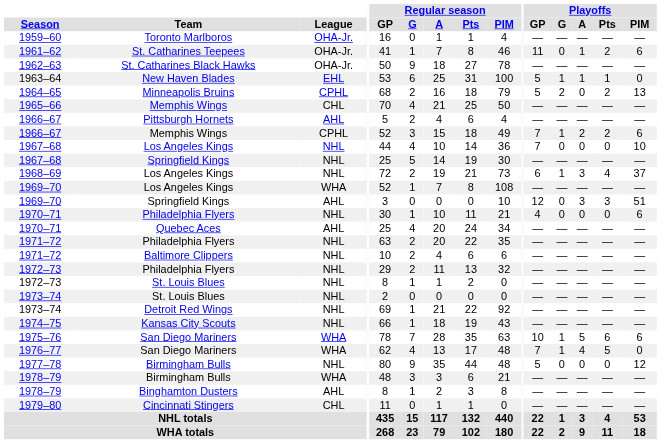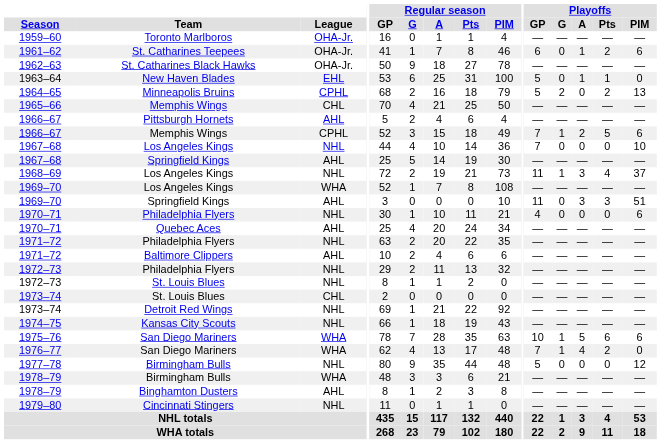 <table border="0" cellpadding="1" cellspacing="0" style="text-align:center; width:60em">
 <tr bgcolor="#e0e0e0">
 <th colspan="3" bgcolor="#ffffff"></th>
 <th rowspan="100" bgcolor="#ffffff"></th>
 <th colspan="5"><a href='#'>Regular season</a></th>
 <th rowspan="100" bgcolor="#ffffff"></th>
 <th colspan="5"><a href='#'>Playoffs</a></th>
 </tr>
 <tr bgcolor="#e0e0e0">
 <th><a href='#'>Season</a></th>
 <th>Team</th>
 <th>League</th>
 <th>GP</th>
 <th><a href='#'>G</a></th>
 <th><a href='#'>A</a></th>
 <th><a href='#'>Pts</a></th>
 <th><a href='#'>PIM</a></th>
 <th>GP</th>
 <th>G</th>
 <th>A</th>
 <th>Pts</th>
 <th>PIM</th>
 </tr>
 <tr>
 <td><a href='#'>1959–60</a></td>
 <td><a href='#'>Toronto Marlboros</a></td>
 <td><a href='#'>OHA-Jr.</a></td>
 <td>16</td>
 <td>0</td>
 <td>1</td>
 <td>1</td>
 <td>4</td>
 <td>—</td>
 <td>—</td>
 <td>—</td>
 <td>—</td>
 <td>—</td>
 </tr>
 <tr bgcolor="#f0f0f0">
 <td><a href='#'>1961–62</a></td>
 <td><a href='#'>St. Catharines Teepees</a></td>
 <td>OHA-Jr.</td>
 <td>41</td>
 <td>1</td>
 <td>7</td>
 <td>8</td>
 <td>46</td>
-<td>11</td>
+<td>6</td>
 <td>0</td>
 <td>1</td>
 <td>2</td>
 <td>6</td>
 </tr>
 <tr>
 <td><a href='#'>1962–63</a></td>
 <td><a href='#'>St. Catharines Black Hawks</a></td>
 <td>OHA-Jr.</td>
 <td>50</td>
 <td>9</td>
 <td>18</td>
 <td>27</td>
 <td>78</td>
 <td>—</td>
 <td>—</td>
 <td>—</td>
 <td>—</td>
 <td>—</td>
 </tr>
 <tr bgcolor="#f0f0f0">
 <td>1963–64</td>
 <td><a href='#'>New Haven Blades</a></td>
 <td><a href='#'>EHL</a></td>
 <td>53</td>
 <td>6</td>
 <td>25</td>
 <td>31</td>
 <td>100</td>
 <td>5</td>
-<td>1</td>
+<td>0</td>
 <td>1</td>
 <td>1</td>
 <td>0</td>
 </tr>
 <tr>
 <td><a href='#'>1964–65</a></td>
 <td><a href='#'>Minneapolis Bruins</a></td>
 <td><a href='#'>CPHL</a></td>
 <td>68</td>
 <td>2</td>
 <td>16</td>
 <td>18</td>
 <td>79</td>
 <td>5</td>
 <td>2</td>
 <td>0</td>
 <td>2</td>
 <td>13</td>
 </tr>
 <tr bgcolor="#f0f0f0">
 <td><a href='#'>1965–66</a></td>
 <td><a href='#'>Memphis Wings</a></td>
 <td>CHL</td>
 <td>70</td>
 <td>4</td>
 <td>21</td>
 <td>25</td>
 <td>50</td>
 <td>—</td>
 <td>—</td>
 <td>—</td>
 <td>—</td>
 <td>—</td>
 </tr>
 <tr>
 <td><a href='#'>1966–67</a></td>
 <td><a href='#'>Pittsburgh Hornets</a></td>
 <td><a href='#'>AHL</a></td>
 <td>5</td>
 <td>2</td>
 <td>4</td>
 <td>6</td>
 <td>4</td>
 <td>—</td>
 <td>—</td>
 <td>—</td>
 <td>—</td>
 <td>—</td>
 </tr>
 <tr bgcolor="#f0f0f0">
 <td><a href='#'>1966–67</a></td>
 <td>Memphis Wings</td>
 <td>CPHL</td>
 <td>52</td>
 <td>3</td>
 <td>15</td>
 <td>18</td>
 <td>49</td>
 <td>7</td>
 <td>1</td>
 <td>2</td>
-<td>2</td>
+<td>5</td>
 <td>6</td>
 </tr>
 <tr>
 <td><a href='#'>1967–68</a></td>
 <td><a href='#'>Los Angeles Kings</a></td>
 <td><a href='#'>NHL</a></td>
 <td>44</td>
 <td>4</td>
 <td>10</td>
 <td>14</td>
 <td>36</td>
 <td>7</td>
 <td>0</td>
 <td>0</td>
 <td>0</td>
 <td>10</td>
 </tr>
 <tr bgcolor="#f0f0f0">
 <td><a href='#'>1967–68</a></td>
 <td><a href='#'>Springfield Kings</a></td>
-<td>NHL</td>
+<td>AHL</td>
 <td>25</td>
 <td>5</td>
 <td>14</td>
 <td>19</td>
 <td>30</td>
 <td>—</td>
 <td>—</td>
 <td>—</td>
 <td>—</td>
 <td>—</td>
 </tr>
 <tr>
 <td><a href='#'>1968–69</a></td>
 <td>Los Angeles Kings</td>
 <td>NHL</td>
 <td>72</td>
 <td>2</td>
 <td>19</td>
 <td>21</td>
 <td>73</td>
-<td>6</td>
+<td>11</td>
 <td>1</td>
 <td>3</td>
 <td>4</td>
 <td>37</td>
 </tr>
 <tr bgcolor="#f0f0f0">
 <td><a href='#'>1969–70</a></td>
 <td>Los Angeles Kings</td>
 <td>WHA</td>
 <td>52</td>
 <td>1</td>
 <td>7</td>
 <td>8</td>
 <td>108</td>
 <td>—</td>
 <td>—</td>
 <td>—</td>
 <td>—</td>
 <td>—</td>
 </tr>
 <tr>
 <td><a href='#'>1969–70</a></td>
 <td>Springfield Kings</td>
 <td>AHL</td>
 <td>3</td>
 <td>0</td>
 <td>0</td>
 <td>0</td>
 <td>10</td>
-<td>12</td>
+<td>11</td>
 <td>0</td>
 <td>3</td>
 <td>3</td>
 <td>51</td>
 </tr>
 <tr bgcolor="#f0f0f0">
 <td><a href='#'>1970–71</a></td>
 <td><a href='#'>Philadelphia Flyers</a></td>
 <td>NHL</td>
 <td>30</td>
 <td>1</td>
 <td>10</td>
 <td>11</td>
 <td>21</td>
 <td>4</td>
 <td>0</td>
 <td>0</td>
 <td>0</td>
 <td>6</td>
 </tr>
 <tr>
 <td><a href='#'>1970–71</a></td>
 <td><a href='#'>Quebec Aces</a></td>
 <td>AHL</td>
 <td>25</td>
 <td>4</td>
 <td>20</td>
 <td>24</td>
 <td>34</td>
 <td>—</td>
 <td>—</td>
 <td>—</td>
 <td>—</td>
 <td>—</td>
 </tr>
 <tr bgcolor="#f0f0f0">
 <td><a href='#'>1971–72</a></td>
 <td>Philadelphia Flyers</td>
 <td>NHL</td>
 <td>63</td>
 <td>2</td>
 <td>20</td>
 <td>22</td>
 <td>35</td>
 <td>—</td>
 <td>—</td>
 <td>—</td>
 <td>—</td>
 <td>—</td>
 </tr>
 <tr>
 <td><a href='#'>1971–72</a></td>
 <td><a href='#'>Baltimore Clippers</a></td>
-<td>NHL</td>
+<td>AHL</td>
 <td>10</td>
 <td>2</td>
 <td>4</td>
 <td>6</td>
 <td>6</td>
 <td>—</td>
 <td>—</td>
 <td>—</td>
 <td>—</td>
 <td>—</td>
 </tr>
 <tr bgcolor="#f0f0f0">
 <td><a href='#'>1972–73</a></td>
 <td>Philadelphia Flyers</td>
 <td>NHL</td>
 <td>29</td>
 <td>2</td>
 <td>11</td>
 <td>13</td>
 <td>32</td>
 <td>—</td>
 <td>—</td>
 <td>—</td>
 <td>—</td>
 <td>—</td>
 </tr>
 <tr>
 <td>1972–73</td>
 <td><a href='#'>St. Louis Blues</a></td>
 <td>NHL</td>
 <td>8</td>
 <td>1</td>
 <td>1</td>
 <td>2</td>
 <td>0</td>
 <td>—</td>
 <td>—</td>
 <td>—</td>
 <td>—</td>
 <td>—</td>
 </tr>
 <tr bgcolor="#f0f0f0">
 <td><a href='#'>1973–74</a></td>
 <td>St. Louis Blues</td>
-<td>NHL</td>
+<td>CHL</td>
 <td>2</td>
 <td>0</td>
 <td>0</td>
 <td>0</td>
 <td>0</td>
 <td>—</td>
 <td>—</td>
 <td>—</td>
 <td>—</td>
 <td>—</td>
 </tr>
 <tr>
 <td>1973–74</td>
 <td><a href='#'>Detroit Red Wings</a></td>
 <td>NHL</td>
 <td>69</td>
 <td>1</td>
 <td>21</td>
 <td>22</td>
 <td>92</td>
 <td>—</td>
 <td>—</td>
 <td>—</td>
 <td>—</td>
 <td>—</td>
 </tr>
 <tr bgcolor="#f0f0f0">
 <td><a href='#'>1974–75</a></td>
 <td><a href='#'>Kansas City Scouts</a></td>
 <td>NHL</td>
 <td>66</td>
 <td>1</td>
 <td>18</td>
 <td>19</td>
 <td>43</td>
 <td>—</td>
 <td>—</td>
 <td>—</td>
 <td>—</td>
 <td>—</td>
 </tr>
 <tr>
 <td><a href='#'>1975–76</a></td>
 <td><a href='#'>San Diego Mariners</a></td>
 <td><a href='#'>WHA</a></td>
 <td>78</td>
 <td>7</td>
 <td>28</td>
 <td>35</td>
 <td>63</td>
 <td>10</td>
 <td>1</td>
 <td>5</td>
 <td>6</td>
 <td>6</td>
 </tr>
 <tr bgcolor="#f0f0f0">
 <td><a href='#'>1976–77</a></td>
 <td>San Diego Mariners</td>
 <td>WHA</td>
 <td>62</td>
 <td>4</td>
 <td>13</td>
 <td>17</td>
 <td>48</td>
 <td>7</td>
 <td>1</td>
 <td>4</td>
-<td>5</td>
+<td>2</td>
 <td>0</td>
 </tr>
 <tr>
 <td><a href='#'>1977–78</a></td>
 <td><a href='#'>Birmingham Bulls</a></td>
 <td>NHL</td>
 <td>80</td>
 <td>9</td>
 <td>35</td>
 <td>44</td>
 <td>48</td>
 <td>5</td>
 <td>0</td>
 <td>0</td>
 <td>0</td>
 <td>12</td>
 </tr>
 <tr bgcolor="#f0f0f0">
 <td><a href='#'>1978–79</a></td>
 <td>Birmingham Bulls</td>
 <td>WHA</td>
 <td>48</td>
 <td>3</td>
 <td>3</td>
 <td>6</td>
 <td>21</td>
 <td>—</td>
 <td>—</td>
 <td>—</td>
 <td>—</td>
 <td>—</td>
 </tr>
 <tr>
 <td><a href='#'>1978–79</a></td>
 <td><a href='#'>Binghamton Dusters</a></td>
 <td>AHL</td>
 <td>8</td>
 <td>1</td>
 <td>2</td>
 <td>3</td>
 <td>8</td>
 <td>—</td>
 <td>—</td>
 <td>—</td>
 <td>—</td>
 <td>—</td>
 </tr>
 <tr bgcolor="#f0f0f0">
 <td><a href='#'>1979–80</a></td>
 <td><a href='#'>Cincinnati Stingers</a></td>
-<td>CHL</td>
+<td>NHL</td>
 <td>11</td>
 <td>0</td>
 <td>1</td>
 <td>1</td>
 <td>0</td>
 <td>—</td>
 <td>—</td>
 <td>—</td>
 <td>—</td>
 <td>—</td>
 </tr>
 <tr>
 </tr>
 <tr ALIGN="center" bgcolor="#e0e0e0">
 <th colspan="3">NHL totals</th>
 <th ALIGN="center">435</th>
 <th ALIGN="center">15</th>
 <th ALIGN="center">117</th>
 <th ALIGN="center">132</th>
 <th ALIGN="center">440</th>
 <th ALIGN="center">22</th>
 <th ALIGN="center">1</th>
 <th ALIGN="center">3</th>
 <th ALIGN="center">4</th>
 <th ALIGN="center">53</th>
 </tr>
 <tr>
 </tr>
 <tr ALIGN="center" bgcolor="#e0e0e0">
 <th colspan="3">WHA totals</th>
 <th ALIGN="center">268</th>
 <th ALIGN="center">23</th>
 <th ALIGN="center">79</th>
 <th ALIGN="center">102</th>
 <th ALIGN="center">180</th>
 <th ALIGN="center">22</th>
 <th ALIGN="center">2</th>
 <th ALIGN="center">9</th>
 <th ALIGN="center">11</th>
 <th ALIGN="center">18</th>
 </tr>
 </table>
